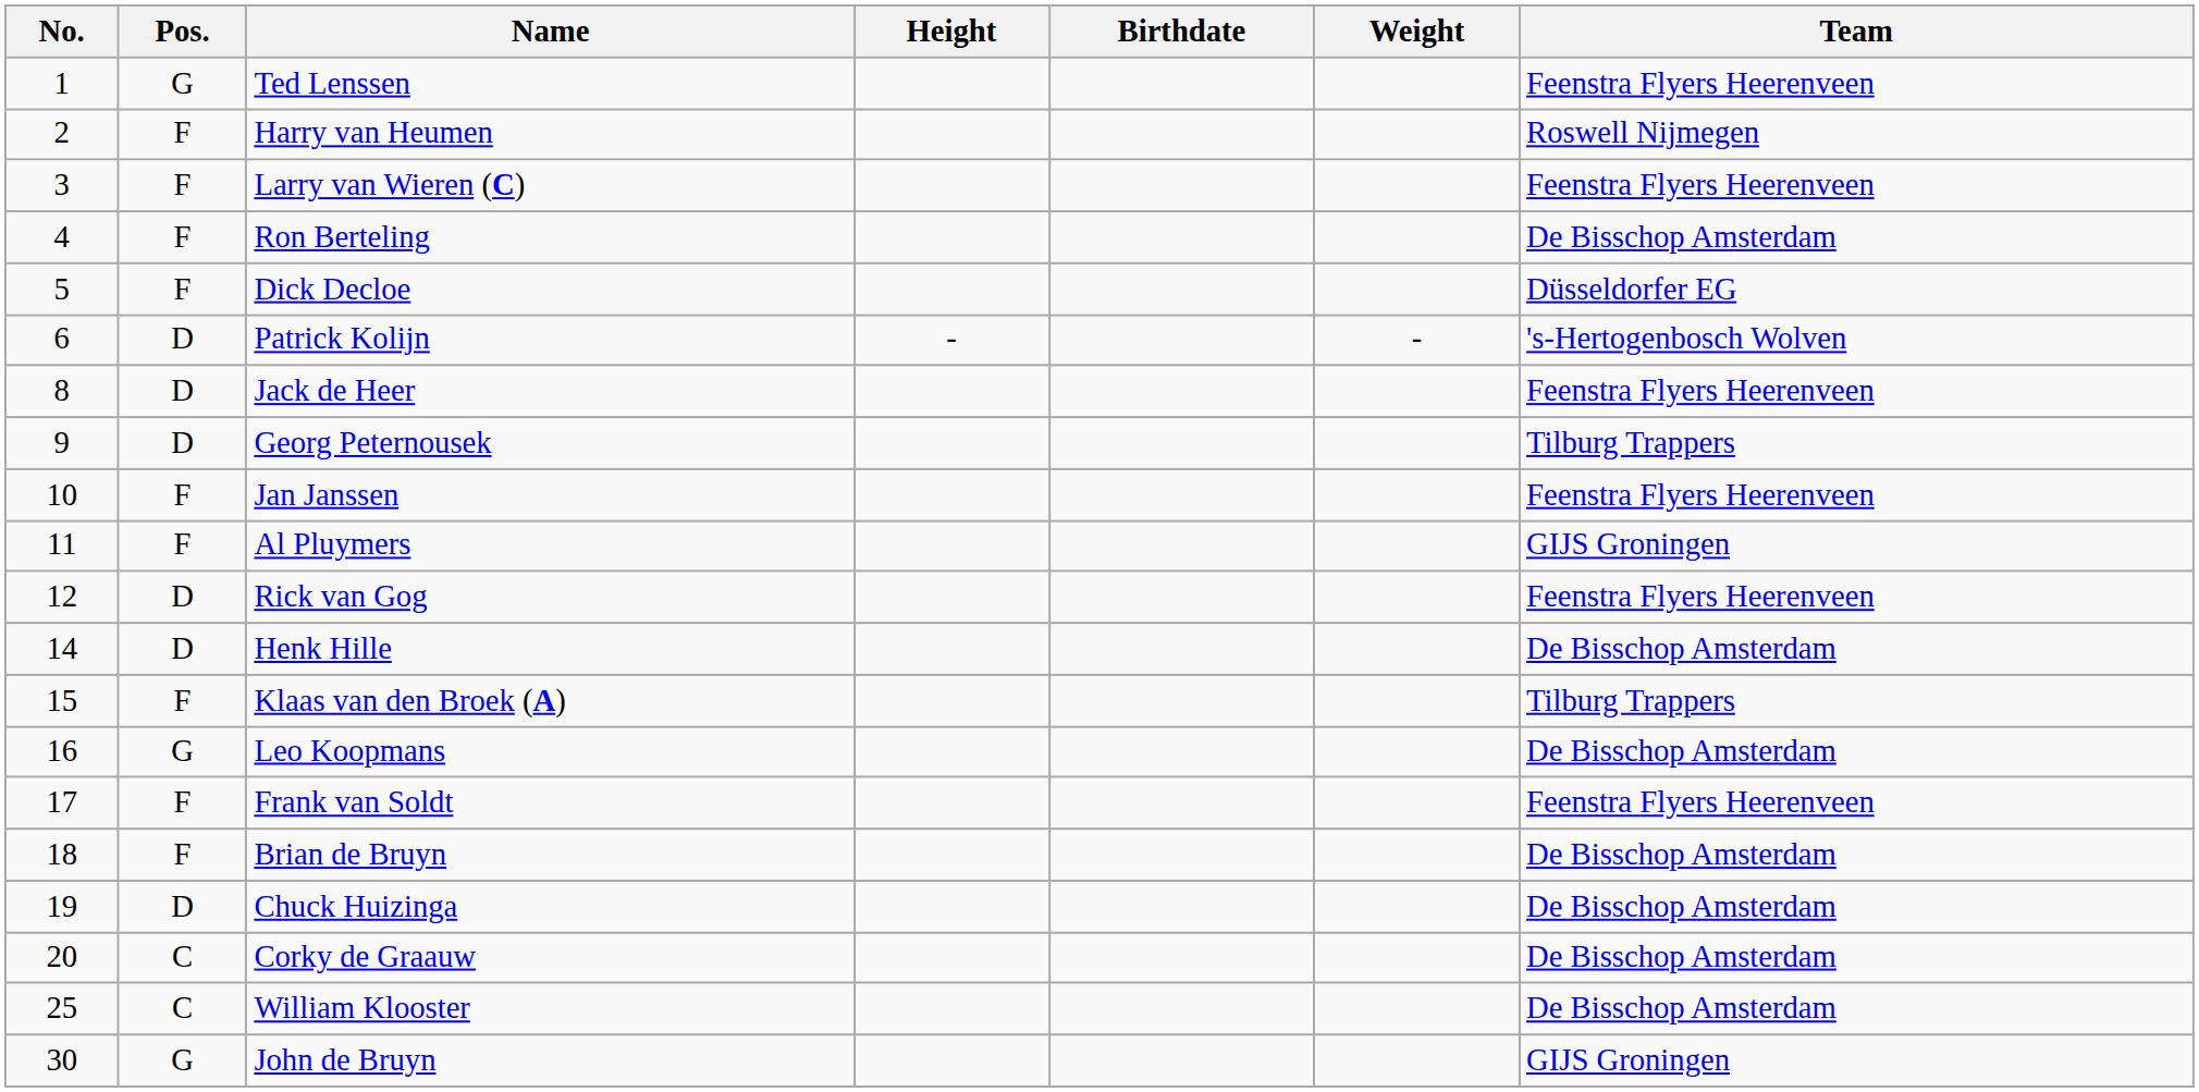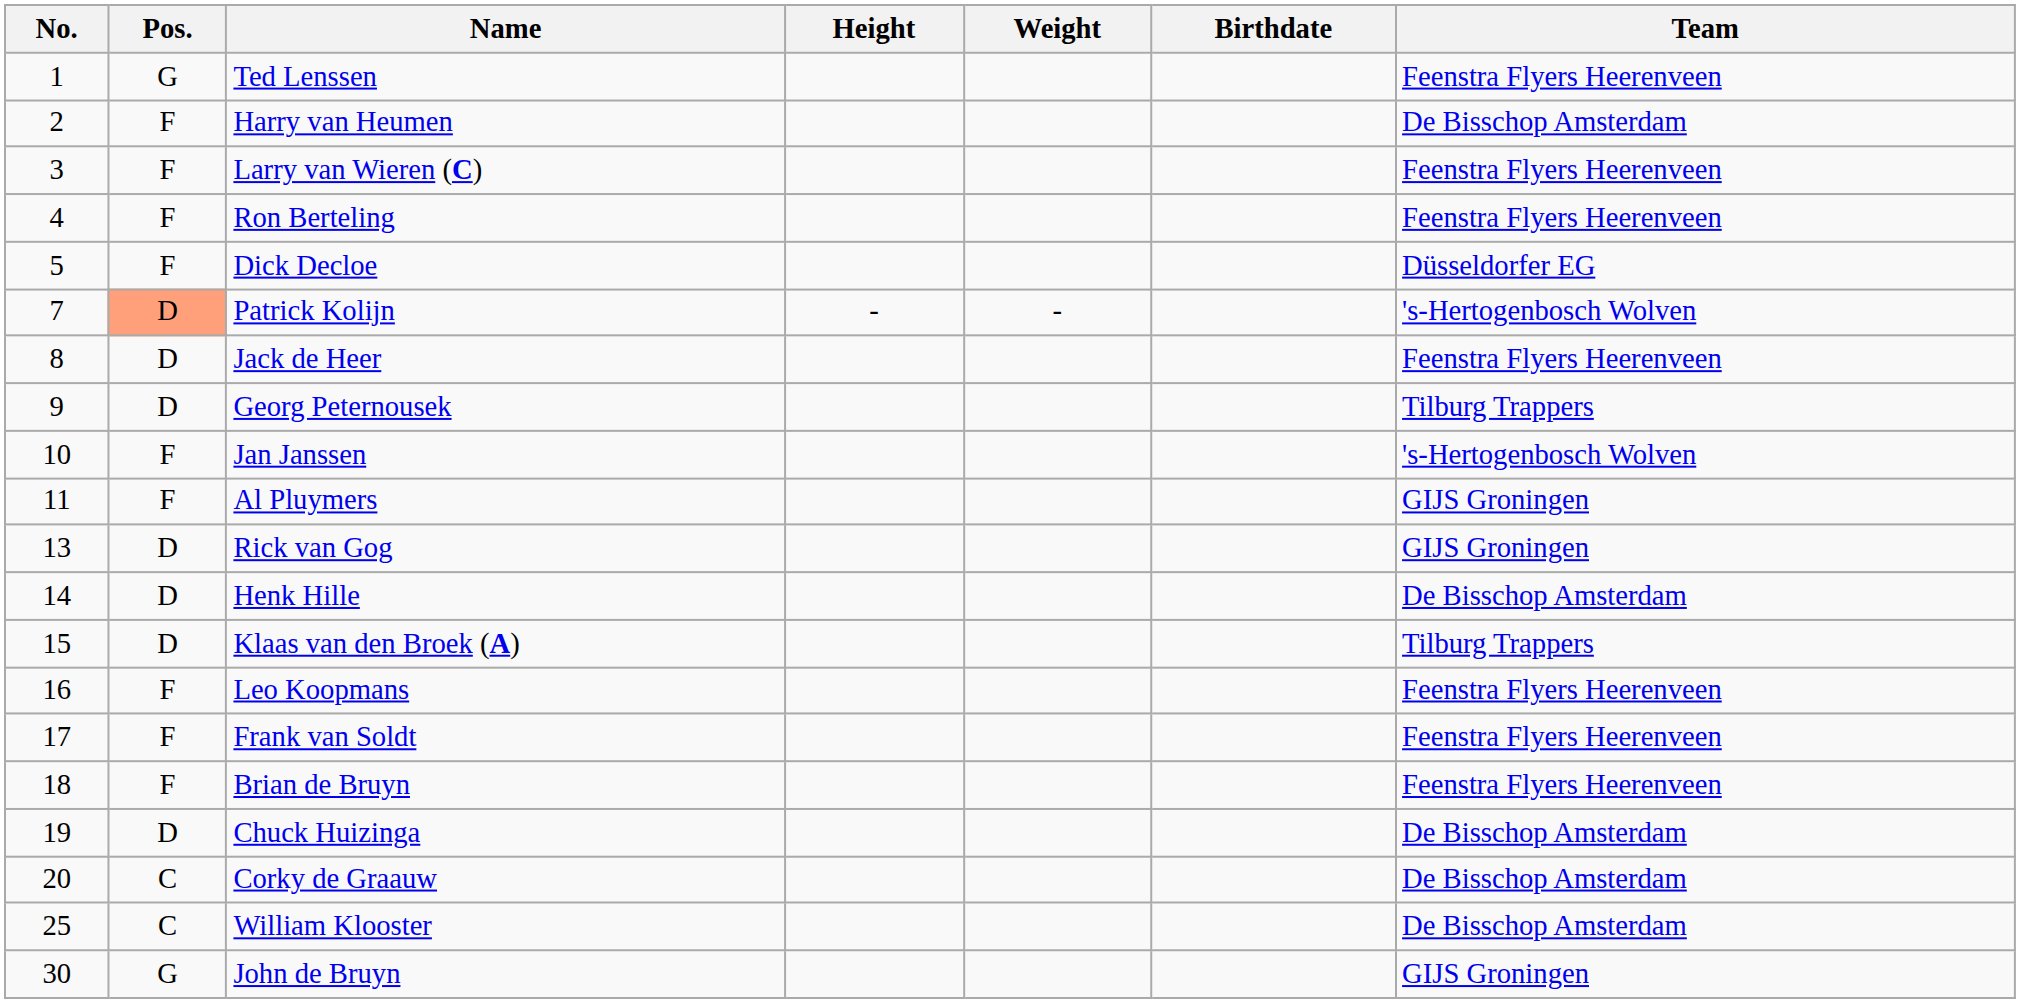 <table class="wikitable sortable" width="80%" style="font-size: 90%; text-align: center;">
 <tr>
 <th>No.</th>
 <th>Pos.</th>
 <th>Name</th>
 <th>Height</th>
+<th>Weight</th>
 <th>Birthdate</th>
-<th>Weight</th>
 <th>Team</th>
 </tr>
 <tr>
 <td>1</td>
 <td>G</td>
 <td style="text-align:left;"><a href='#'>Ted Lenssen</a></td>
 <td></td>
+<td></td>
 <td style="text-align:right;"></td>
-<td></td>
 <td style="text-align:left;"> <a href='#'>Feenstra Flyers Heerenveen</a></td>
 </tr>
 <tr>
 <td>2</td>
 <td>F</td>
 <td style="text-align:left;"><a href='#'>Harry van Heumen</a></td>
 <td></td>
+<td></td>
 <td style="text-align:right;"></td>
-<td></td>
-<td style="text-align:left;"> <a href='#'>Roswell Nijmegen</a></td>
+<td style="text-align:left;"> <a href='#'>De Bisschop Amsterdam</a></td>
 </tr>
 <tr>
 <td>3</td>
 <td>F</td>
 <td style="text-align:left;"><a href='#'>Larry van Wieren</a> (<strong><a href='#'>C</a></strong>)</td>
 <td></td>
+<td></td>
 <td style="text-align:right;"></td>
-<td></td>
 <td style="text-align:left;"> <a href='#'>Feenstra Flyers Heerenveen</a></td>
 </tr>
 <tr>
 <td>4</td>
 <td>F</td>
 <td style="text-align:left;"><a href='#'>Ron Berteling</a></td>
 <td></td>
+<td></td>
 <td style="text-align:right;"></td>
-<td></td>
-<td style="text-align:left;"> <a href='#'>De Bisschop Amsterdam</a></td>
+<td style="text-align:left;"> <a href='#'>Feenstra Flyers Heerenveen</a></td>
 </tr>
 <tr>
 <td>5</td>
 <td>F</td>
 <td style="text-align:left;"><a href='#'>Dick Decloe</a></td>
 <td></td>
+<td></td>
 <td style="text-align:right;"></td>
-<td></td>
 <td style="text-align:left;"> <a href='#'>Düsseldorfer EG</a></td>
 </tr>
 <tr>
-<td>6</td>
-<td>D</td>
+<td>7</td>
+<td style="background: lightsalmon;">D</td>
 <td style="text-align:left;"><a href='#'>Patrick Kolijn</a></td>
 <td>-</td>
+<td>-</td>
 <td style="text-align:right;"></td>
-<td>-</td>
 <td style="text-align:left;"><a href='#'>'s-Hertogenbosch Wolven</a></td>
 </tr>
 <tr>
 <td>8</td>
 <td>D</td>
 <td style="text-align:left;"><a href='#'>Jack de Heer</a></td>
 <td></td>
+<td></td>
 <td style="text-align:right;"></td>
-<td></td>
 <td style="text-align:left;"> <a href='#'>Feenstra Flyers Heerenveen</a></td>
 </tr>
 <tr>
 <td>9</td>
 <td>D</td>
 <td style="text-align:left;"><a href='#'>Georg Peternousek</a></td>
 <td></td>
+<td></td>
 <td style="text-align:right;"></td>
-<td></td>
 <td style="text-align:left;"> <a href='#'>Tilburg Trappers</a></td>
 </tr>
 <tr>
 <td>10</td>
 <td>F</td>
 <td style="text-align:left;"><a href='#'>Jan Janssen</a></td>
 <td></td>
+<td></td>
 <td style="text-align:right;"></td>
-<td></td>
-<td style="text-align:left;"> <a href='#'>Feenstra Flyers Heerenveen</a></td>
+<td style="text-align:left;"><a href='#'>'s-Hertogenbosch Wolven</a></td>
 </tr>
 <tr>
 <td>11</td>
 <td>F</td>
 <td style="text-align:left;"><a href='#'>Al Pluymers</a></td>
 <td></td>
+<td></td>
 <td style="text-align:right;"></td>
-<td></td>
 <td style="text-align:left;"> <a href='#'>GIJS Groningen</a></td>
 </tr>
 <tr>
-<td>12</td>
+<td>13</td>
 <td>D</td>
 <td style="text-align:left;"><a href='#'>Rick van Gog</a></td>
 <td></td>
+<td></td>
 <td style="text-align:right;"></td>
-<td></td>
-<td style="text-align:left;"> <a href='#'>Feenstra Flyers Heerenveen</a></td>
+<td style="text-align:left;"> <a href='#'>GIJS Groningen</a></td>
 </tr>
 <tr>
 <td>14</td>
 <td>D</td>
 <td style="text-align:left;"><a href='#'>Henk Hille</a></td>
 <td></td>
+<td></td>
 <td style="text-align:right;"></td>
-<td></td>
 <td style="text-align:left;"> <a href='#'>De Bisschop Amsterdam</a></td>
 </tr>
 <tr>
 <td>15</td>
-<td>F</td>
+<td>D</td>
 <td style="text-align:left;"><a href='#'>Klaas van den Broek</a> (<strong><a href='#'>A</a></strong>)</td>
 <td></td>
+<td></td>
 <td style="text-align:right;"></td>
-<td></td>
 <td style="text-align:left;"> <a href='#'>Tilburg Trappers</a></td>
 </tr>
 <tr>
 <td>16</td>
-<td>G</td>
+<td>F</td>
 <td style="text-align:left;"><a href='#'>Leo Koopmans</a></td>
 <td></td>
+<td></td>
 <td style="text-align:right;"></td>
-<td></td>
-<td style="text-align:left;"> <a href='#'>De Bisschop Amsterdam</a></td>
+<td style="text-align:left;"> <a href='#'>Feenstra Flyers Heerenveen</a></td>
 </tr>
 <tr>
 <td>17</td>
 <td>F</td>
 <td style="text-align:left;"><a href='#'>Frank van Soldt</a></td>
 <td></td>
+<td></td>
 <td style="text-align:right;"></td>
-<td></td>
 <td style="text-align:left;"> <a href='#'>Feenstra Flyers Heerenveen</a></td>
 </tr>
 <tr>
 <td>18</td>
 <td>F</td>
 <td style="text-align:left;"><a href='#'>Brian de Bruyn</a></td>
 <td></td>
+<td></td>
 <td style="text-align:right;"></td>
-<td></td>
-<td style="text-align:left;"> <a href='#'>De Bisschop Amsterdam</a></td>
+<td style="text-align:left;"> <a href='#'>Feenstra Flyers Heerenveen</a></td>
 </tr>
 <tr>
 <td>19</td>
 <td>D</td>
 <td style="text-align:left;"><a href='#'>Chuck Huizinga</a></td>
 <td></td>
+<td></td>
 <td style="text-align:right;"></td>
-<td></td>
 <td style="text-align:left;"> <a href='#'>De Bisschop Amsterdam</a></td>
 </tr>
 <tr>
 <td>20</td>
 <td>C</td>
 <td style="text-align:left;"><a href='#'>Corky de Graauw</a></td>
 <td></td>
+<td></td>
 <td style="text-align:right;"></td>
-<td></td>
 <td style="text-align:left;"> <a href='#'>De Bisschop Amsterdam</a></td>
 </tr>
 <tr>
 <td>25</td>
 <td>C</td>
 <td style="text-align:left;"><a href='#'>William Klooster</a></td>
 <td></td>
+<td></td>
 <td style="text-align:right;"></td>
-<td></td>
 <td style="text-align:left;"> <a href='#'>De Bisschop Amsterdam</a></td>
 </tr>
 <tr>
 <td>30</td>
 <td>G</td>
 <td style="text-align:left;"><a href='#'>John de Bruyn</a></td>
 <td></td>
+<td></td>
 <td style="text-align:right;"></td>
-<td></td>
 <td style="text-align:left;"> <a href='#'>GIJS Groningen</a></td>
 </tr>
 </table>
